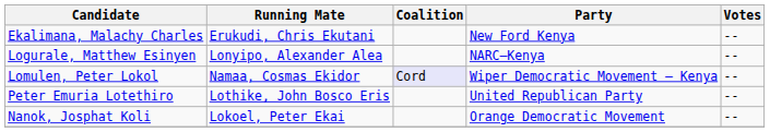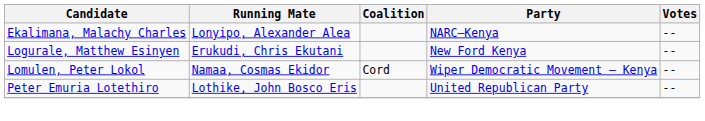 <table class="wikitable sortable">
 <tr>
 <th>Candidate</th>
 <th>Running Mate</th>
 <th>Coalition</th>
 <th>Party</th>
 <th>Votes</th>
 </tr>
 <tr>
 <td><a href='#'>Ekalimana, Malachy Charles</a></td>
+<td><a href='#'>Lonyipo, Alexander Alea</a></td>
+<td></td>
+<td><a href='#'>NARC–Kenya</a></td>
+<td>--</td>
+</tr>
+<tr>
+<td><a href='#'>Logurale, Matthew Esinyen</a></td>
 <td><a href='#'>Erukudi, Chris Ekutani</a></td>
 <td></td>
 <td><a href='#'>New Ford Kenya</a></td>
 <td>--</td>
 </tr>
 <tr>
-<td><a href='#'>Logurale, Matthew Esinyen</a></td>
-<td><a href='#'>Lonyipo, Alexander Alea</a></td>
-<td></td>
-<td><a href='#'>NARC–Kenya</a></td>
-<td>--</td>
-</tr>
-<tr>
 <td><a href='#'>Lomulen, Peter Lokol</a></td>
 <td><a href='#'>Namaa, Cosmas Ekidor</a></td>
-<td style="background: lavender;">Cord</td>
+<td>Cord</td>
 <td><a href='#'>Wiper Democratic Movement – Kenya</a></td>
 <td>--</td>
 </tr>
 <tr>
 <td><a href='#'>Peter Emuria Lotethiro</a></td>
 <td><a href='#'>Lothike, John Bosco Eris</a></td>
 <td></td>
 <td><a href='#'>United Republican Party</a></td>
 <td>--</td>
 </tr>
 <tr>
-<td><a href='#'>Nanok, Josphat Koli</a></td>
-<td><a href='#'>Lokoel, Peter Ekai</a></td>
-<td></td>
-<td><a href='#'>Orange Democratic Movement</a></td>
-<td>--</td>
-</tr>
-<tr>
 </tr>
 </table>
